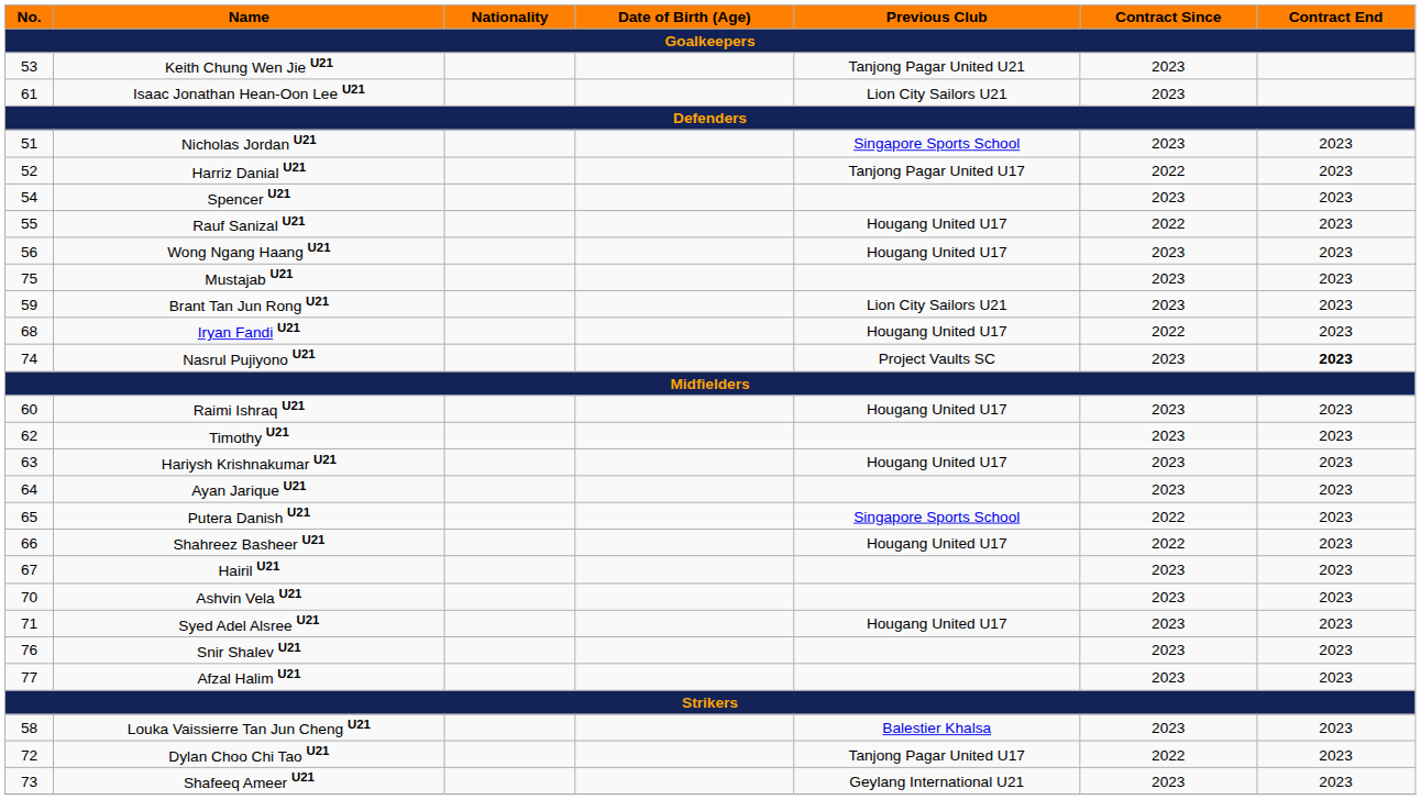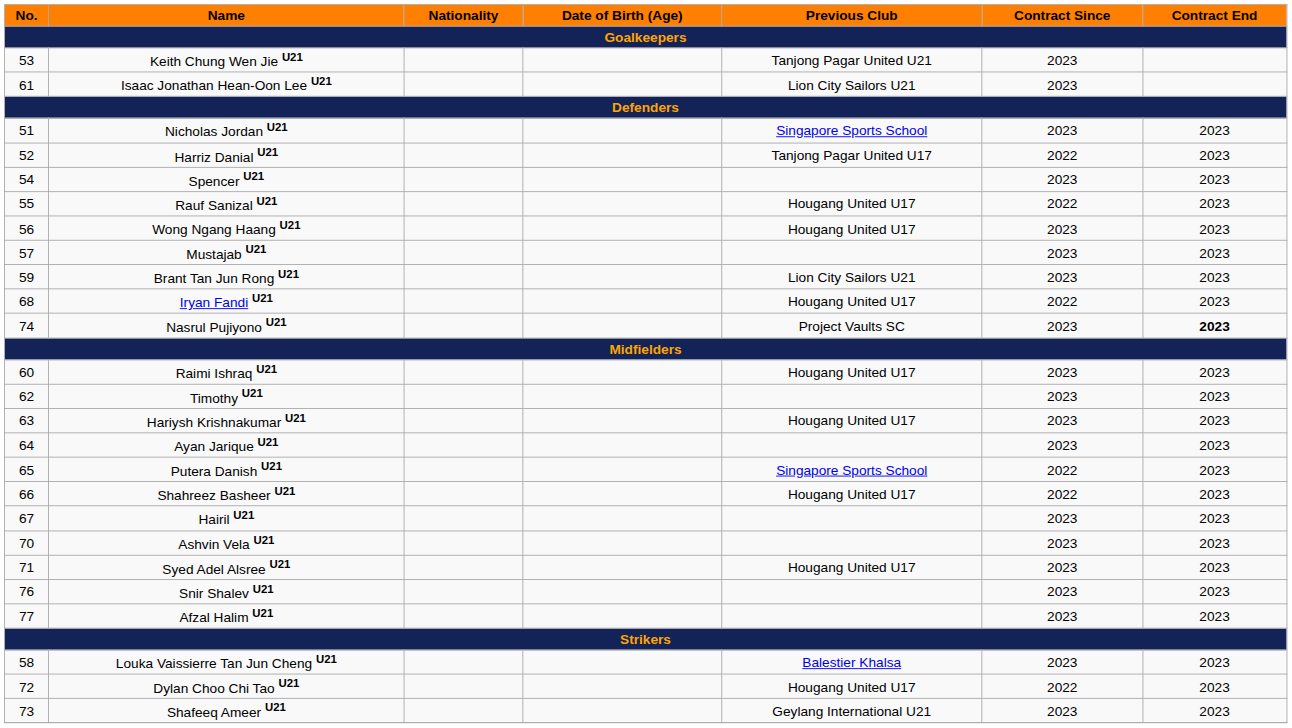 <table class="wikitable" style="text-align:center; font-size:95%; width:90%;">
 <tr>
 <th style="background:#FF8000; color:black; text-align:center;">No.</th>
 <th style="background:#FF8000; color:black; text-align:center;">Name</th>
 <th style="background:#FF8000; color:black; text-align:center;">Nationality</th>
 <th style="background:#FF8000; color:black; text-align:center;">Date of Birth (Age)</th>
 <th style="background:#FF8000; color:black; text-align:center;">Previous Club</th>
 <th style="background:#FF8000; color:black; text-align:center;">Contract Since</th>
 <th style="background:#FF8000; color:black; text-align:center;">Contract End</th>
 </tr>
 <tr>
 <th colspan="8" style="background:#132257; color:orange; text-align:center;">Goalkeepers</th>
 </tr>
 <tr>
 <td>53</td>
 <td>Keith Chung Wen Jie <sup><strong>U21</strong></sup></td>
 <td></td>
 <td></td>
 <td> Tanjong Pagar United U21</td>
 <td>2023</td>
 </tr>
 <tr>
 <td>61</td>
 <td>Isaac Jonathan Hean-Oon Lee <sup><strong>U21</strong></sup></td>
 <td></td>
 <td></td>
 <td> Lion City Sailors U21</td>
 <td>2023</td>
 <td></td>
 </tr>
 <tr>
 <th colspan="8" style="background:#132257; color:orange; text-align:center">Defenders</th>
 </tr>
 <tr>
 <td>51</td>
 <td>Nicholas Jordan <sup><strong>U21</strong></sup></td>
 <td></td>
 <td></td>
 <td> <a href='#'>Singapore Sports School</a></td>
 <td>2023</td>
 <td>2023</td>
 </tr>
 <tr>
 <td>52</td>
 <td>Harriz Danial <sup><strong>U21</strong></sup></td>
 <td></td>
 <td></td>
 <td> Tanjong Pagar United U17</td>
 <td>2022</td>
 <td>2023</td>
 </tr>
 <tr>
 <td>54</td>
 <td>Spencer <sup><strong>U21</strong></sup></td>
 <td></td>
 <td></td>
 <td></td>
 <td>2023</td>
 <td>2023</td>
 </tr>
 <tr>
 <td>55</td>
 <td>Rauf Sanizal <sup><strong>U21</strong></sup></td>
 <td></td>
 <td></td>
 <td> Hougang United U17</td>
 <td>2022</td>
 <td>2023</td>
 </tr>
 <tr>
 <td>56</td>
 <td>Wong Ngang Haang <sup><strong>U21</strong></sup></td>
 <td></td>
 <td></td>
 <td> Hougang United U17</td>
 <td>2023</td>
 <td>2023</td>
 </tr>
 <tr>
-<td>75</td>
+<td>57</td>
 <td>Mustajab <sup><strong>U21</strong></sup></td>
 <td></td>
 <td></td>
 <td></td>
 <td>2023</td>
 <td>2023</td>
 </tr>
 <tr>
 <td>59</td>
 <td>Brant Tan Jun Rong <sup><strong>U21</strong></sup></td>
 <td></td>
 <td></td>
 <td> Lion City Sailors U21</td>
 <td>2023</td>
 <td>2023</td>
 </tr>
 <tr>
 <td>68</td>
 <td><a href='#'>Iryan Fandi</a> <sup><strong>U21</strong></sup></td>
 <td></td>
 <td></td>
 <td> Hougang United U17</td>
 <td>2022</td>
 <td>2023</td>
 </tr>
 <tr>
 <td>74</td>
 <td>Nasrul Pujiyono <sup><strong>U21</strong></sup></td>
 <td></td>
 <td></td>
 <td> Project Vaults SC</td>
 <td>2023</td>
 <td><strong>2023</strong></td>
 </tr>
 <tr>
 <th colspan="8" style="background:#132257; color:orange; text-align:center">Midfielders</th>
 </tr>
 <tr>
 <td>60</td>
 <td>Raimi Ishraq <sup><strong>U21</strong></sup></td>
 <td></td>
 <td></td>
 <td> Hougang United U17</td>
 <td>2023</td>
 <td>2023</td>
 </tr>
 <tr>
 <td>62</td>
 <td>Timothy <sup><strong>U21</strong></sup></td>
 <td></td>
 <td></td>
 <td></td>
 <td>2023</td>
 <td>2023</td>
 </tr>
 <tr>
 <td>63</td>
 <td>Hariysh Krishnakumar <sup><strong>U21</strong></sup></td>
 <td></td>
 <td></td>
 <td> Hougang United U17</td>
 <td>2023</td>
 <td>2023</td>
 </tr>
 <tr>
 <td>64</td>
 <td>Ayan Jarique <sup><strong>U21</strong></sup></td>
 <td></td>
 <td></td>
 <td></td>
 <td>2023</td>
 <td>2023</td>
 </tr>
 <tr>
 <td>65</td>
 <td>Putera Danish <sup><strong>U21</strong></sup></td>
 <td></td>
 <td></td>
 <td> <a href='#'>Singapore Sports School</a></td>
 <td>2022</td>
 <td>2023</td>
 </tr>
 <tr>
 <td>66</td>
 <td>Shahreez Basheer <sup><strong>U21</strong></sup></td>
 <td></td>
 <td></td>
 <td> Hougang United U17</td>
 <td>2022</td>
 <td>2023</td>
 </tr>
 <tr>
 <td>67</td>
 <td>Hairil <sup><strong>U21</strong></sup></td>
 <td></td>
 <td></td>
 <td></td>
 <td>2023</td>
 <td>2023</td>
 </tr>
 <tr>
 <td>70</td>
 <td>Ashvin Vela <sup><strong>U21</strong></sup></td>
 <td></td>
 <td></td>
 <td></td>
 <td>2023</td>
 <td>2023</td>
 </tr>
 <tr>
 <td>71</td>
 <td>Syed Adel Alsree <sup><strong>U21</strong></sup></td>
 <td></td>
 <td></td>
 <td> Hougang United U17</td>
 <td>2023</td>
 <td>2023</td>
 </tr>
 <tr>
 <td>76</td>
 <td>Snir Shalev <sup><strong>U21</strong></sup></td>
 <td></td>
 <td></td>
 <td></td>
 <td>2023</td>
 <td>2023</td>
 </tr>
 <tr>
 <td>77</td>
 <td>Afzal Halim <sup><strong>U21</strong></sup></td>
 <td></td>
 <td></td>
 <td></td>
 <td>2023</td>
 <td>2023</td>
 </tr>
 <tr>
 <th colspan="8" style="background:#132257; color:orange; text-align:center">Strikers</th>
 </tr>
 <tr>
 <td>58</td>
 <td>Louka Vaissierre Tan Jun Cheng <sup><strong>U21</strong></sup></td>
 <td></td>
 <td></td>
 <td> <a href='#'>Balestier Khalsa</a></td>
 <td>2023</td>
 <td>2023</td>
 </tr>
 <tr>
 <td>72</td>
 <td>Dylan Choo Chi Tao <sup><strong>U21</strong></sup></td>
 <td></td>
 <td></td>
-<td> Tanjong Pagar United U17</td>
+<td> Hougang United U17</td>
 <td>2022</td>
 <td>2023</td>
 </tr>
 <tr>
 <td>73</td>
 <td>Shafeeq Ameer <sup><strong>U21</strong></sup></td>
 <td></td>
 <td></td>
 <td> Geylang International U21</td>
 <td>2023</td>
 <td>2023</td>
 </tr>
 <tr>
 </tr>
 </table>
